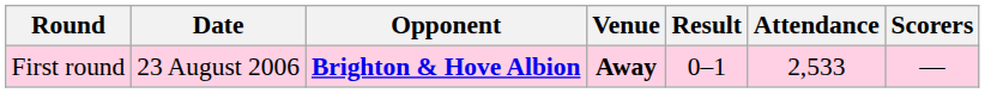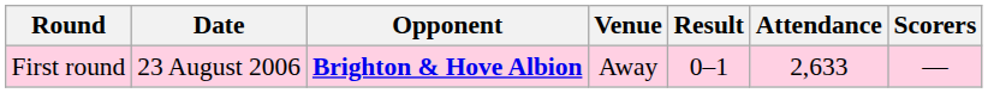 <table class="wikitable" style="text-align:center">
 <tr>
 <th>Round</th>
 <th>Date</th>
 <th>Opponent</th>
 <th>Venue</th>
 <th>Result</th>
 <th>Attendance</th>
 <th>Scorers</th>
 </tr>
 <tr style="background: #ffd0e3;">
 <td>First round</td>
 <td>23 August 2006</td>
 <td><strong><a href='#'>Brighton & Hove Albion</a></strong></td>
-<td><strong>Away</strong></td>
+<td>Away</td>
 <td>0–1</td>
-<td>2,533</td>
+<td>2,633</td>
 <td>—</td>
 </tr>
 </table>
